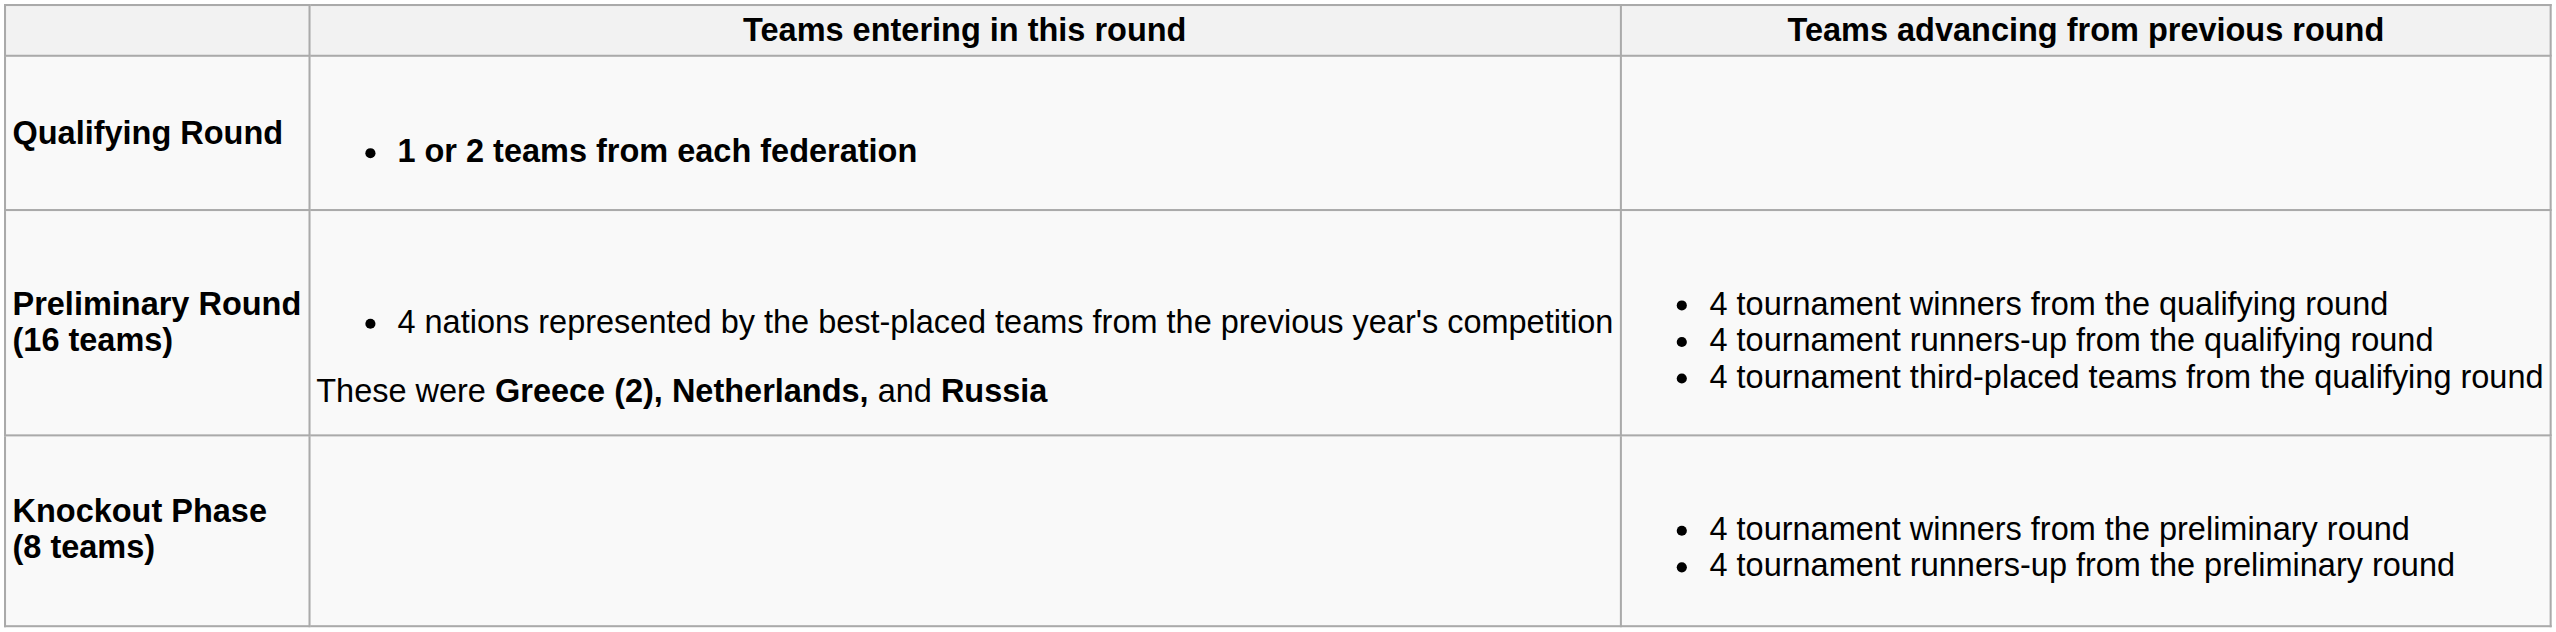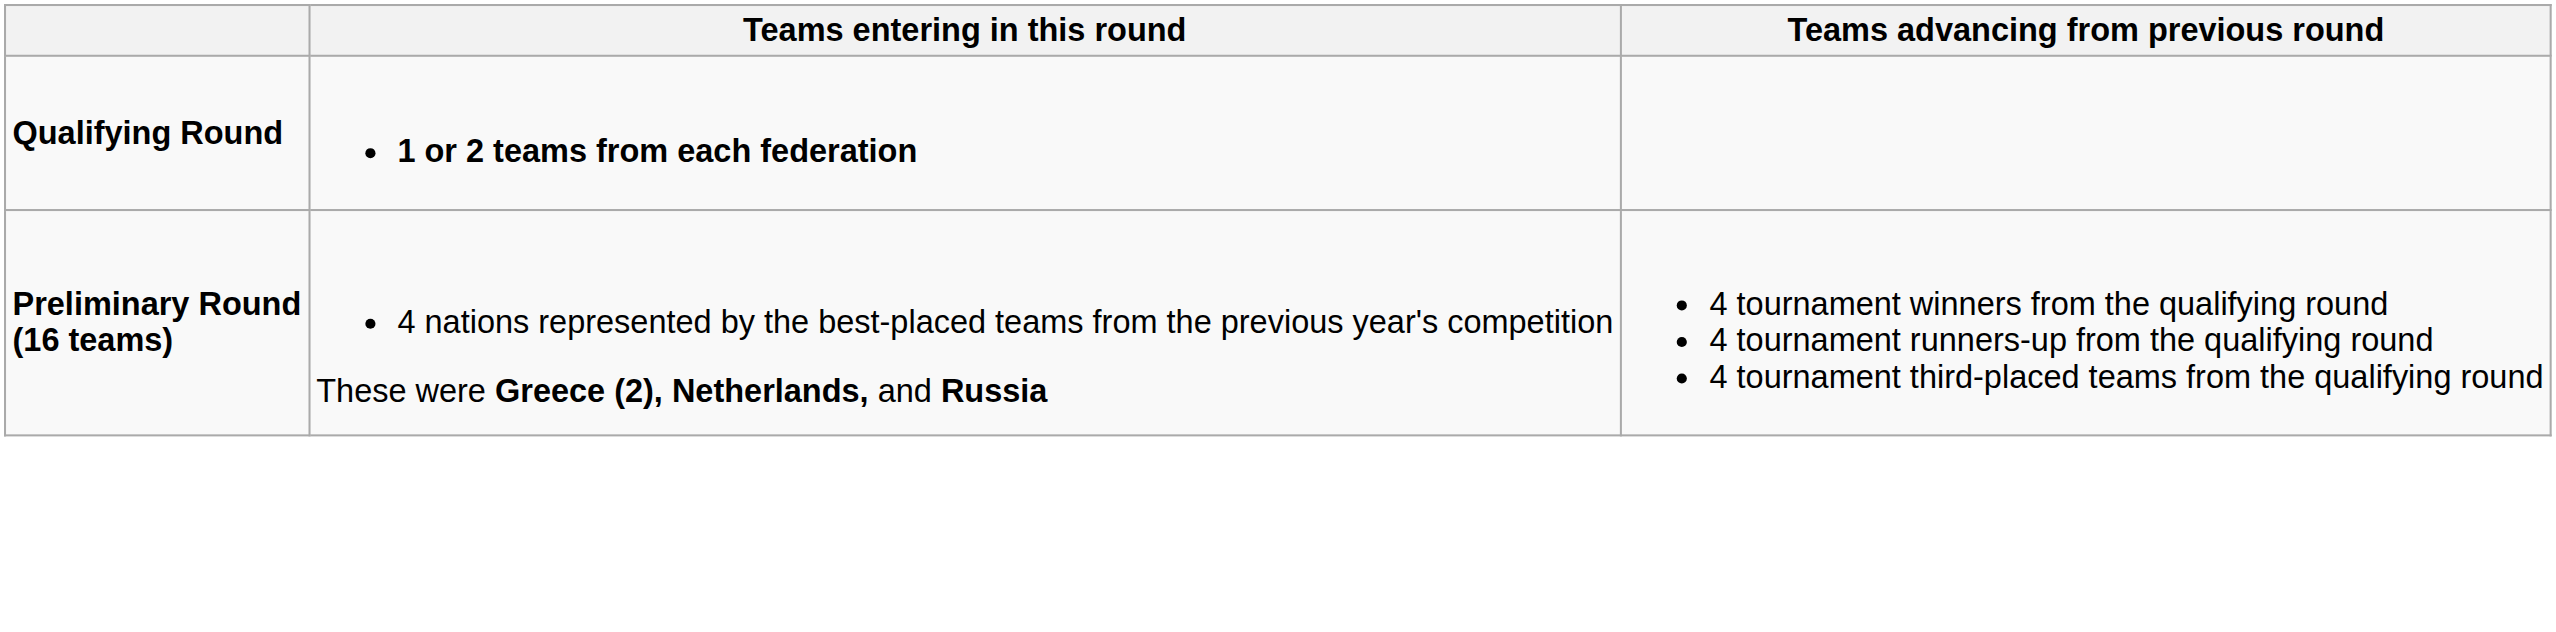 <table class="wikitable">
 <tr>
 <th></th>
 <th>Teams entering in this round</th>
 <th>Teams advancing from previous round</th>
 </tr>
 <tr>
 <td><strong>Qualifying Round</strong></td>
 <td><strong><br><ul><li>1 or 2 teams from each federation</li></ul></strong></td>
 <td></td>
 </tr>
 <tr>
 <td><strong>Preliminary Round<br>(16 teams)</strong></td>
 <td><br><ul><li>4 nations represented by the best-placed teams from the previous year's competition</li></ul>These were <strong>Greece (2), Netherlands,</strong> and <strong>Russia</strong></td>
 <td><br><ul><li>4 tournament winners from the qualifying round</li><li>4 tournament runners-up from the qualifying round</li><li>4 tournament third-placed teams from the qualifying round</li></ul></td>
 </tr>
-<tr>
-<td><strong>Knockout Phase<br>(8 teams)</strong></td>
-<td></td>
-<td><br><ul><li>4 tournament winners from the preliminary round</li><li>4 tournament runners-up from the preliminary round</li></ul></td>
-</tr>
 </table>
